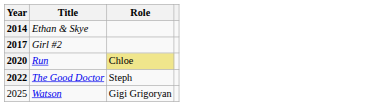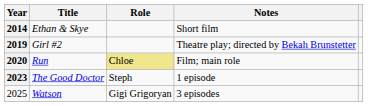 <table class="wikitable sortable plainrowheaders">
 <tr>
 <th scope="col">Year</th>
 <th scope="col">Title</th>
 <th scope="col">Role</th>
+<th scope="col" class="unsortable">Notes</th>
 <th scope="col" class="unsortable"></th>
 </tr>
 <tr>
 <th scope="row">2014</th>
 <td><em>Ethan & Skye</em></td>
 <td></td>
+<td>Short film</td>
 <td style="text-align:center;"></td>
 </tr>
 <tr>
-<th scope="row">2017</th>
+<th scope="row">2019</th>
 <td><em>Girl #2</em></td>
 <td></td>
+<td>Theatre play; directed by <a href='#'>Bekah Brunstetter</a></td>
 <td style="text-align:center;"></td>
 </tr>
 <tr>
 <th scope="row">2020</th>
 <td><em><a href='#'>Run</a></em></td>
 <td style="background: khaki;">Chloe</td>
+<td>Film; main role</td>
 <td style="text-align:center;"></td>
 </tr>
 <tr>
-<th scope="row">2022</th>
+<th scope="row">2023</th>
 <td><em><a href='#'>The Good Doctor</a></em></td>
 <td>Steph</td>
+<td>1 episode</td>
 <td></td>
 </tr>
 <tr>
 <td scope="row">2025</td>
 <td><em><a href='#'>Watson</a></em></td>
 <td>Gigi Grigoryan</td>
+<td>3 episodes</td>
 <td></td>
 </tr>
 </table>
